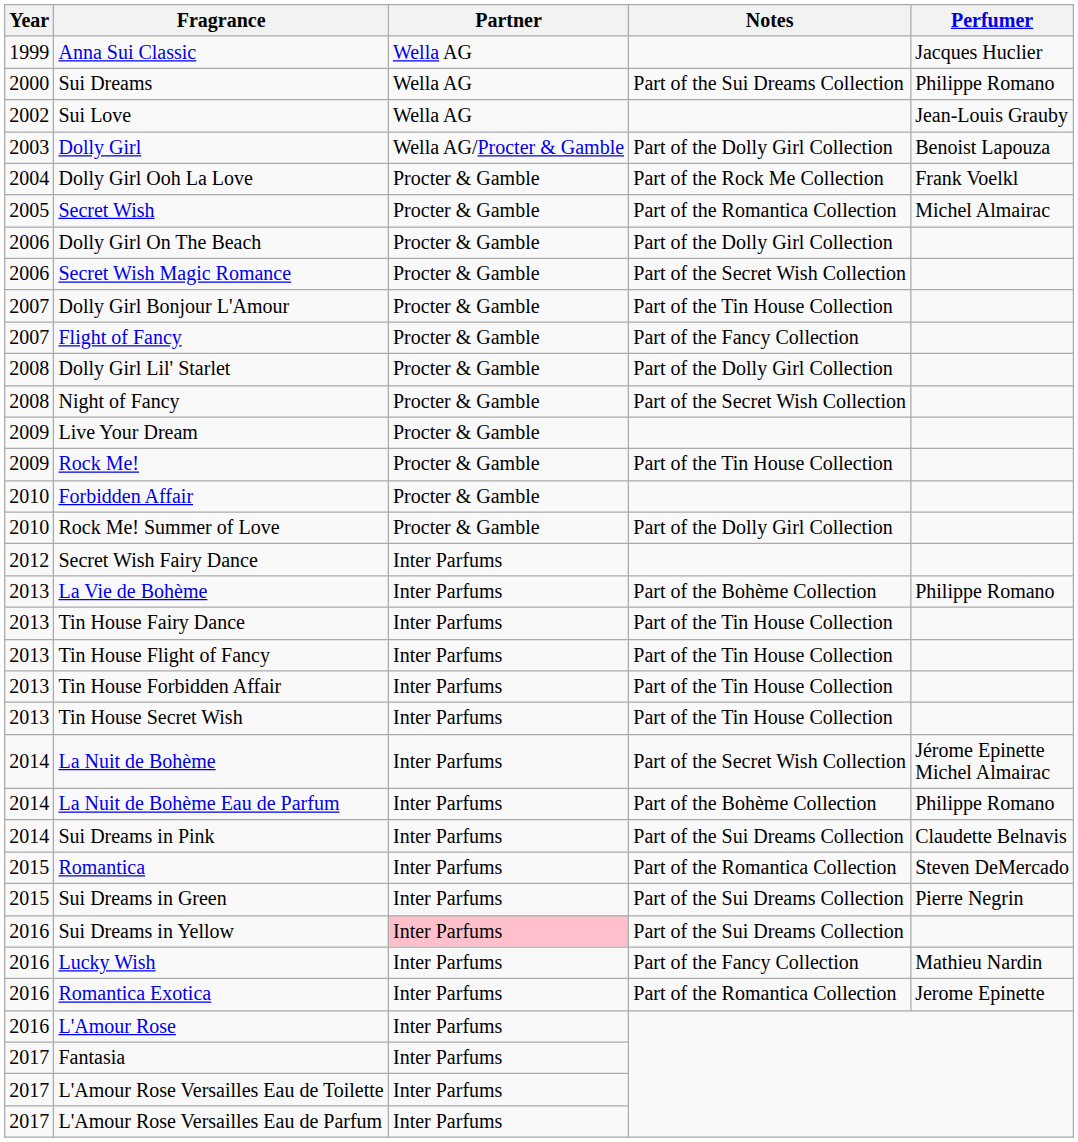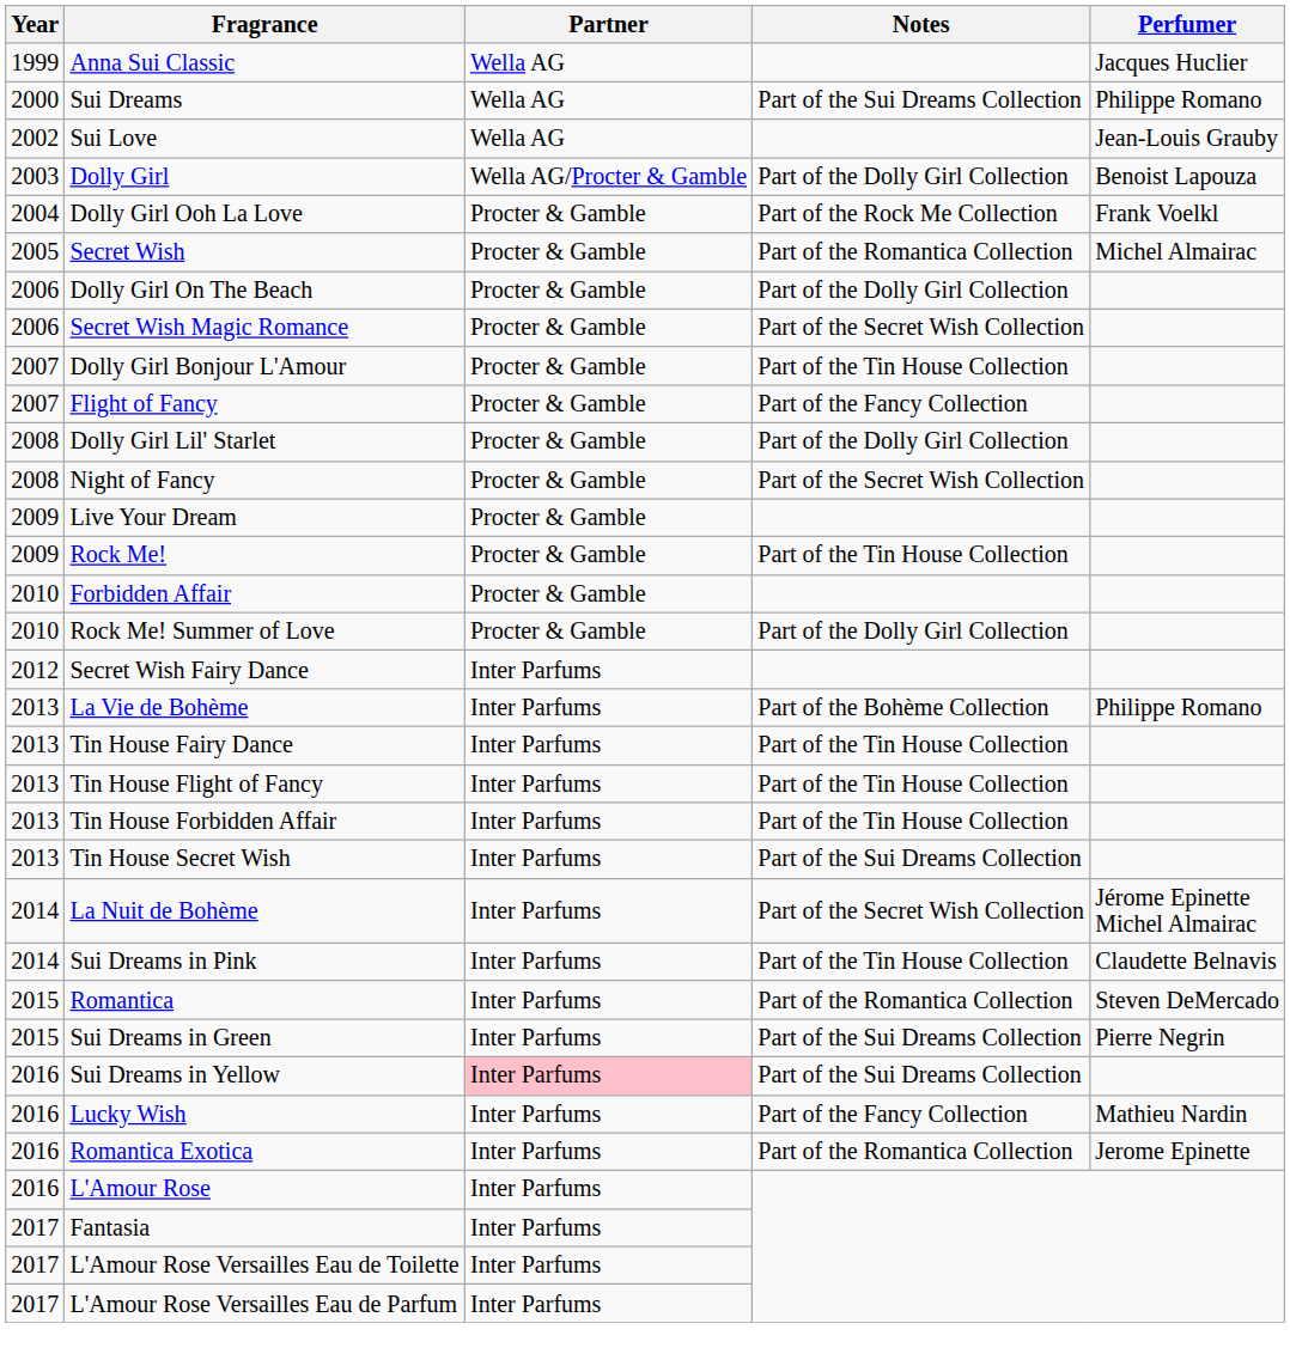 <table class="wikitable collapsible collapsed">
 <tr>
 <th>Year</th>
 <th>Fragrance</th>
 <th>Partner</th>
 <th class="unsortable">Notes</th>
 <th><a href='#'>Perfumer</a></th>
 </tr>
 <tr>
 <td>1999</td>
 <td><a href='#'>Anna Sui Classic</a></td>
 <td><a href='#'>Wella</a> AG</td>
 <td></td>
 <td>Jacques Huclier</td>
 </tr>
 <tr>
 <td>2000</td>
 <td>Sui Dreams</td>
 <td>Wella AG</td>
 <td>Part of the Sui Dreams Collection</td>
 <td>Philippe Romano</td>
 </tr>
 <tr>
 <td>2002</td>
 <td>Sui Love</td>
 <td>Wella AG</td>
 <td></td>
 <td>Jean-Louis Grauby</td>
 </tr>
 <tr>
 <td>2003</td>
 <td><a href='#'>Dolly Girl</a></td>
 <td>Wella AG/<a href='#'>Procter & Gamble</a></td>
 <td>Part of the Dolly Girl Collection</td>
 <td>Benoist Lapouza</td>
 </tr>
 <tr>
 <td>2004</td>
 <td>Dolly Girl Ooh La Love</td>
 <td>Procter & Gamble</td>
 <td>Part of the Rock Me Collection</td>
 <td>Frank Voelkl</td>
 </tr>
 <tr>
 <td>2005</td>
 <td><a href='#'>Secret Wish</a></td>
 <td>Procter & Gamble</td>
 <td>Part of the Romantica Collection</td>
 <td>Michel Almairac</td>
 </tr>
 <tr>
 <td>2006</td>
 <td>Dolly Girl On The Beach</td>
 <td>Procter & Gamble</td>
 <td>Part of the Dolly Girl Collection</td>
 <td></td>
 </tr>
 <tr>
 <td>2006</td>
 <td><a href='#'>Secret Wish Magic Romance</a></td>
 <td>Procter & Gamble</td>
 <td>Part of the Secret Wish Collection</td>
 <td></td>
 </tr>
 <tr>
 <td>2007</td>
 <td>Dolly Girl Bonjour L'Amour</td>
 <td>Procter & Gamble</td>
 <td>Part of the Tin House Collection</td>
 <td></td>
 </tr>
 <tr>
 <td>2007</td>
 <td><a href='#'>Flight of Fancy</a></td>
 <td>Procter & Gamble</td>
 <td>Part of the Fancy Collection</td>
 <td></td>
 </tr>
 <tr>
 <td>2008</td>
 <td>Dolly Girl Lil' Starlet</td>
 <td>Procter & Gamble</td>
 <td>Part of the Dolly Girl Collection</td>
 <td></td>
 </tr>
 <tr>
 <td>2008</td>
 <td>Night of Fancy</td>
 <td>Procter & Gamble</td>
 <td>Part of the Secret Wish Collection</td>
 <td></td>
 </tr>
 <tr>
 <td>2009</td>
 <td>Live Your Dream</td>
 <td>Procter & Gamble</td>
 <td></td>
 <td></td>
 </tr>
 <tr>
 <td>2009</td>
 <td><a href='#'>Rock Me!</a></td>
 <td>Procter & Gamble</td>
 <td>Part of the Tin House Collection</td>
 <td></td>
 </tr>
 <tr>
 <td>2010</td>
 <td><a href='#'>Forbidden Affair</a></td>
 <td>Procter & Gamble</td>
 <td></td>
 <td></td>
 </tr>
 <tr>
 <td>2010</td>
 <td>Rock Me! Summer of Love</td>
 <td>Procter & Gamble</td>
 <td>Part of the Dolly Girl Collection</td>
 <td></td>
 </tr>
 <tr>
 <td>2012</td>
 <td>Secret Wish Fairy Dance</td>
 <td>Inter Parfums</td>
 <td></td>
 <td></td>
 </tr>
 <tr>
 <td>2013</td>
 <td><a href='#'>La Vie de Bohème</a></td>
 <td>Inter Parfums</td>
 <td>Part of the Bohème Collection</td>
 <td>Philippe Romano</td>
 </tr>
 <tr>
 <td>2013</td>
 <td>Tin House Fairy Dance</td>
 <td>Inter Parfums</td>
 <td>Part of the Tin House Collection</td>
 <td></td>
 </tr>
 <tr>
 <td>2013</td>
 <td>Tin House Flight of Fancy</td>
 <td>Inter Parfums</td>
 <td>Part of the Tin House Collection</td>
 <td></td>
 </tr>
 <tr>
 <td>2013</td>
 <td>Tin House Forbidden Affair</td>
 <td>Inter Parfums</td>
 <td>Part of the Tin House Collection</td>
 <td></td>
 </tr>
 <tr>
 <td>2013</td>
 <td>Tin House Secret Wish</td>
 <td>Inter Parfums</td>
-<td>Part of the Tin House Collection</td>
+<td>Part of the Sui Dreams Collection</td>
 <td></td>
 </tr>
 <tr>
 <td>2014</td>
 <td><a href='#'>La Nuit de Bohème</a></td>
 <td>Inter Parfums</td>
 <td>Part of the Secret Wish Collection</td>
 <td>Jérome Epinette<br>Michel Almairac</td>
 </tr>
 <tr>
 <td>2014</td>
-<td><a href='#'>La Nuit de Bohème Eau de Parfum</a></td>
-<td>Inter Parfums</td>
-<td>Part of the Bohème Collection</td>
-<td>Philippe Romano</td>
-</tr>
-<tr>
-<td>2014</td>
 <td>Sui Dreams in Pink</td>
 <td>Inter Parfums</td>
-<td>Part of the Sui Dreams Collection</td>
+<td>Part of the Tin House Collection</td>
 <td>Claudette Belnavis</td>
 </tr>
 <tr>
 <td>2015</td>
 <td><a href='#'>Romantica</a></td>
 <td>Inter Parfums</td>
 <td>Part of the Romantica Collection</td>
 <td>Steven DeMercado</td>
 </tr>
 <tr>
 <td>2015</td>
 <td>Sui Dreams in Green</td>
 <td>Inter Parfums</td>
 <td>Part of the Sui Dreams Collection</td>
 <td>Pierre Negrin</td>
 </tr>
 <tr>
 <td>2016</td>
 <td>Sui Dreams in Yellow</td>
 <td style="background: pink;">Inter Parfums</td>
 <td>Part of the Sui Dreams Collection</td>
 <td></td>
 </tr>
 <tr>
 <td>2016</td>
 <td><a href='#'>Lucky Wish</a></td>
 <td>Inter Parfums</td>
 <td>Part of the Fancy Collection</td>
 <td>Mathieu Nardin</td>
 </tr>
 <tr>
 <td>2016</td>
 <td><a href='#'>Romantica Exotica</a></td>
 <td>Inter Parfums</td>
 <td>Part of the Romantica Collection</td>
 <td>Jerome Epinette</td>
 </tr>
 <tr>
 <td>2016</td>
 <td><a href='#'>L'Amour Rose</a></td>
 <td>Inter Parfums</td>
 </tr>
 <tr>
 <td>2017</td>
 <td>Fantasia</td>
 <td>Inter Parfums</td>
 </tr>
 <tr>
 <td>2017</td>
 <td>L'Amour Rose Versailles Eau de Toilette</td>
 <td>Inter Parfums</td>
 </tr>
 <tr>
 <td>2017</td>
 <td>L'Amour Rose Versailles Eau de Parfum</td>
 <td>Inter Parfums</td>
 </tr>
 </table>
